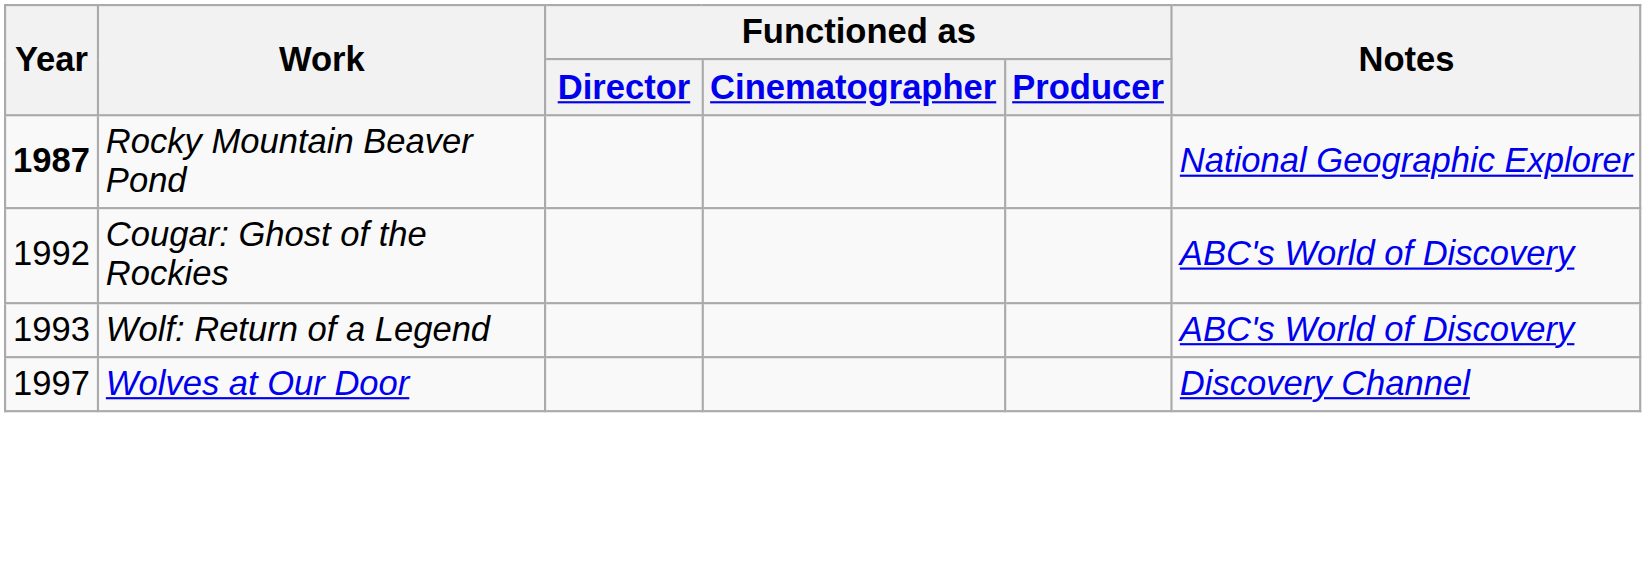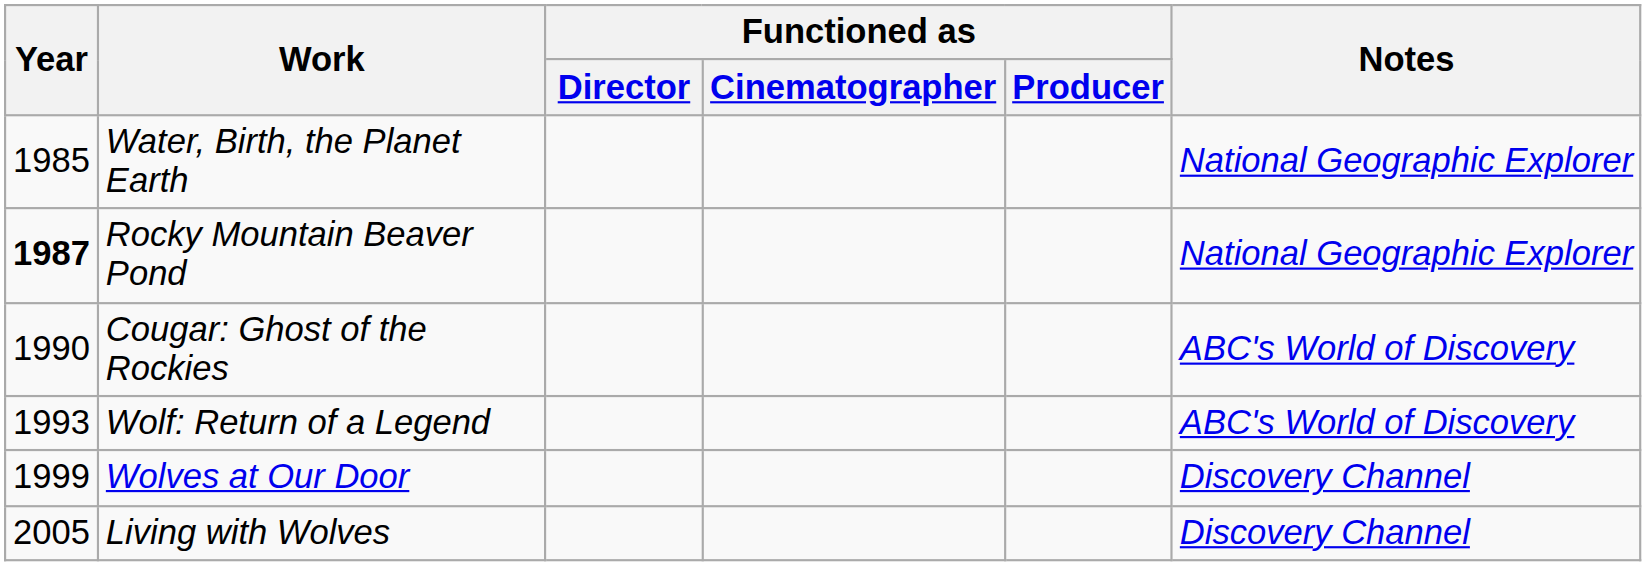 <table class="wikitable sortable" style="margin-right:0;">
 <tr>
 <th rowspan="2" style="width:33px;">Year</th>
 <th rowspan="2" style="width:200px;">Work</th>
 <th colspan="3">Functioned as</th>
 <th rowspan="2">Notes</th>
 </tr>
 <tr>
 <th style="width:65px;"><a href='#'>Director</a></th>
 <th style="width:65px;"><a href='#'>Cinematographer</a></th>
 <th style="width:65px;"><a href='#'>Producer</a></th>
 </tr>
 <tr>
+<td>1985</td>
+<td><em>Water, Birth, the Planet Earth</em></td>
+<td></td>
+<td></td>
+<td></td>
+<td><em><a href='#'>National Geographic Explorer</a></em></td>
+</tr>
+<tr>
 <td><strong>1987</strong></td>
 <td><em>Rocky Mountain Beaver Pond</em></td>
 <td></td>
 <td></td>
 <td></td>
 <td><em><a href='#'>National Geographic Explorer</a></em></td>
 </tr>
 <tr>
-<td>1992</td>
+<td>1990</td>
 <td><em>Cougar: Ghost of the Rockies</em></td>
 <td></td>
 <td></td>
 <td></td>
 <td><em><a href='#'>ABC's World of Discovery</a></em></td>
 </tr>
 <tr>
 <td>1993</td>
 <td><em>Wolf: Return of a Legend</em></td>
 <td></td>
 <td></td>
 <td></td>
 <td><em><a href='#'>ABC's World of Discovery</a></em></td>
 </tr>
 <tr>
-<td>1997</td>
+<td>1999</td>
 <td><em><a href='#'>Wolves at Our Door</a></em></td>
 <td></td>
 <td></td>
 <td></td>
 <td><em><a href='#'>Discovery Channel</a></em></td>
 </tr>
+<tr>
+<td>2005</td>
+<td><em>Living with Wolves </em></td>
+<td></td>
+<td></td>
+<td></td>
+<td><em><a href='#'>Discovery Channel</a></em></td>
+</tr>
 </table>
